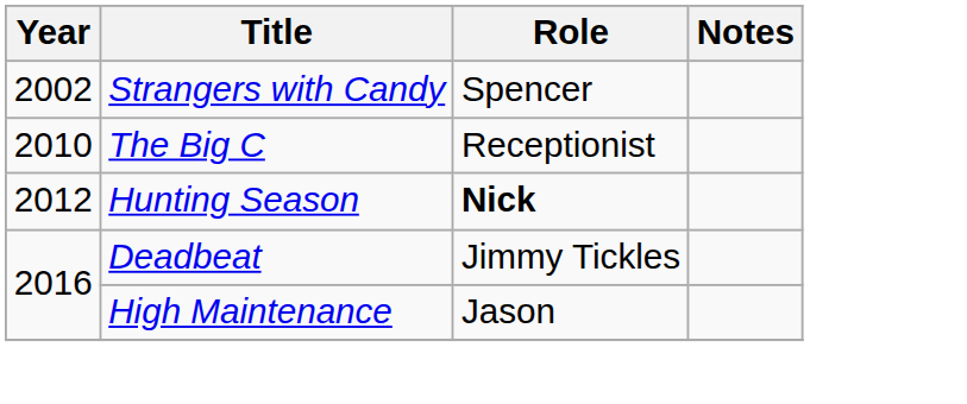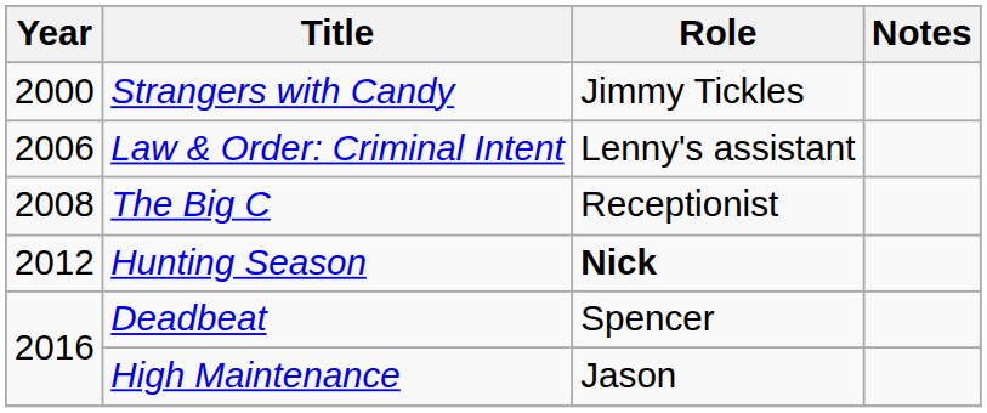 <table class="wikitable sortable">
 <tr>
 <th>Year</th>
 <th>Title</th>
 <th>Role</th>
 <th class="unsortable">Notes</th>
 </tr>
 <tr>
-<td>2002</td>
+<td>2000</td>
 <td><em><a href='#'>Strangers with Candy</a></em></td>
-<td>Spencer</td>
+<td>Jimmy Tickles</td>
 <td></td>
 </tr>
 <tr>
-<td>2010</td>
+<td>2006</td>
+<td><em><a href='#'>Law & Order: Criminal Intent</a></em></td>
+<td>Lenny's assistant</td>
+<td></td>
+</tr>
+<tr>
+<td>2008</td>
 <td><em><a href='#'>The Big C</a></em></td>
 <td>Receptionist</td>
 <td></td>
 </tr>
 <tr>
 <td>2012</td>
 <td><em><a href='#'>Hunting Season</a></em></td>
 <td><strong>Nick</strong></td>
 <td></td>
 </tr>
 <tr>
 <td rowspan="2">2016</td>
 <td><em><a href='#'>Deadbeat</a></em></td>
-<td>Jimmy Tickles</td>
+<td>Spencer</td>
 <td></td>
 </tr>
 <tr>
 <td><em><a href='#'>High Maintenance</a></em></td>
 <td>Jason</td>
 <td></td>
 </tr>
 <tr>
 </tr>
 </table>
